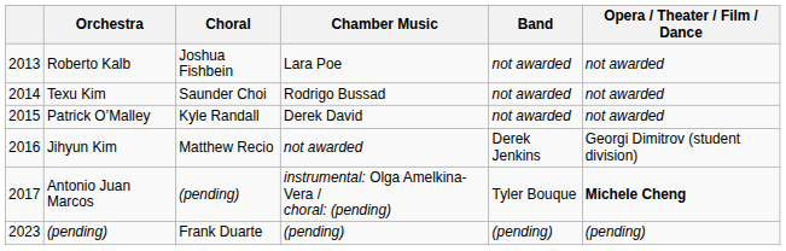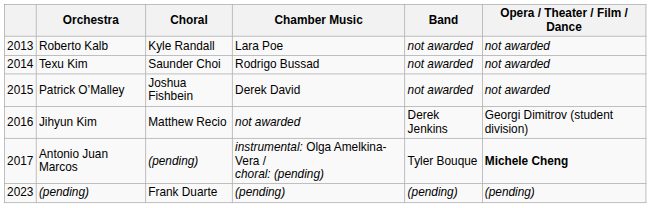 <table class="wikitable">
 <tr>
 <th></th>
 <th>Orchestra</th>
 <th>Choral</th>
 <th>Chamber Music</th>
 <th>Band</th>
 <th>Opera / Theater / Film / Dance</th>
 </tr>
 <tr>
 <td>2013</td>
 <td>Roberto Kalb</td>
-<td>Joshua Fishbein</td>
+<td>Kyle Randall</td>
 <td>Lara Poe</td>
 <td><em>not awarded</em></td>
 <td><em>not awarded</em></td>
 </tr>
 <tr>
 <td>2014</td>
 <td>Texu Kim</td>
 <td>Saunder Choi</td>
 <td>Rodrigo Bussad</td>
 <td><em>not awarded</em></td>
 <td><em>not awarded</em></td>
 </tr>
 <tr>
 <td>2015</td>
 <td>Patrick O’Malley</td>
-<td>Kyle Randall</td>
+<td>Joshua Fishbein</td>
 <td>Derek David</td>
 <td><em>not awarded</em></td>
 <td><em>not awarded</em></td>
 </tr>
 <tr>
 <td>2016</td>
 <td>Jihyun Kim</td>
 <td>Matthew Recio</td>
 <td><em>not awarded</em></td>
 <td>Derek Jenkins</td>
 <td>Georgi Dimitrov (student division)</td>
 </tr>
 <tr>
 <td>2017</td>
 <td>Antonio Juan Marcos</td>
 <td><em>(pending)</em></td>
 <td><em>instrumental:</em> Olga Amelkina-Vera /<br><em>choral: (pending)</em></td>
 <td>Tyler Bouque</td>
 <td><strong>Michele Cheng</strong></td>
 </tr>
 <tr>
 <td>2023</td>
 <td><em>(pending)</em></td>
 <td>Frank Duarte</td>
 <td><em>(pending)</em></td>
 <td><em>(pending)</em></td>
 <td><em>(pending)</em></td>
 </tr>
 </table>
